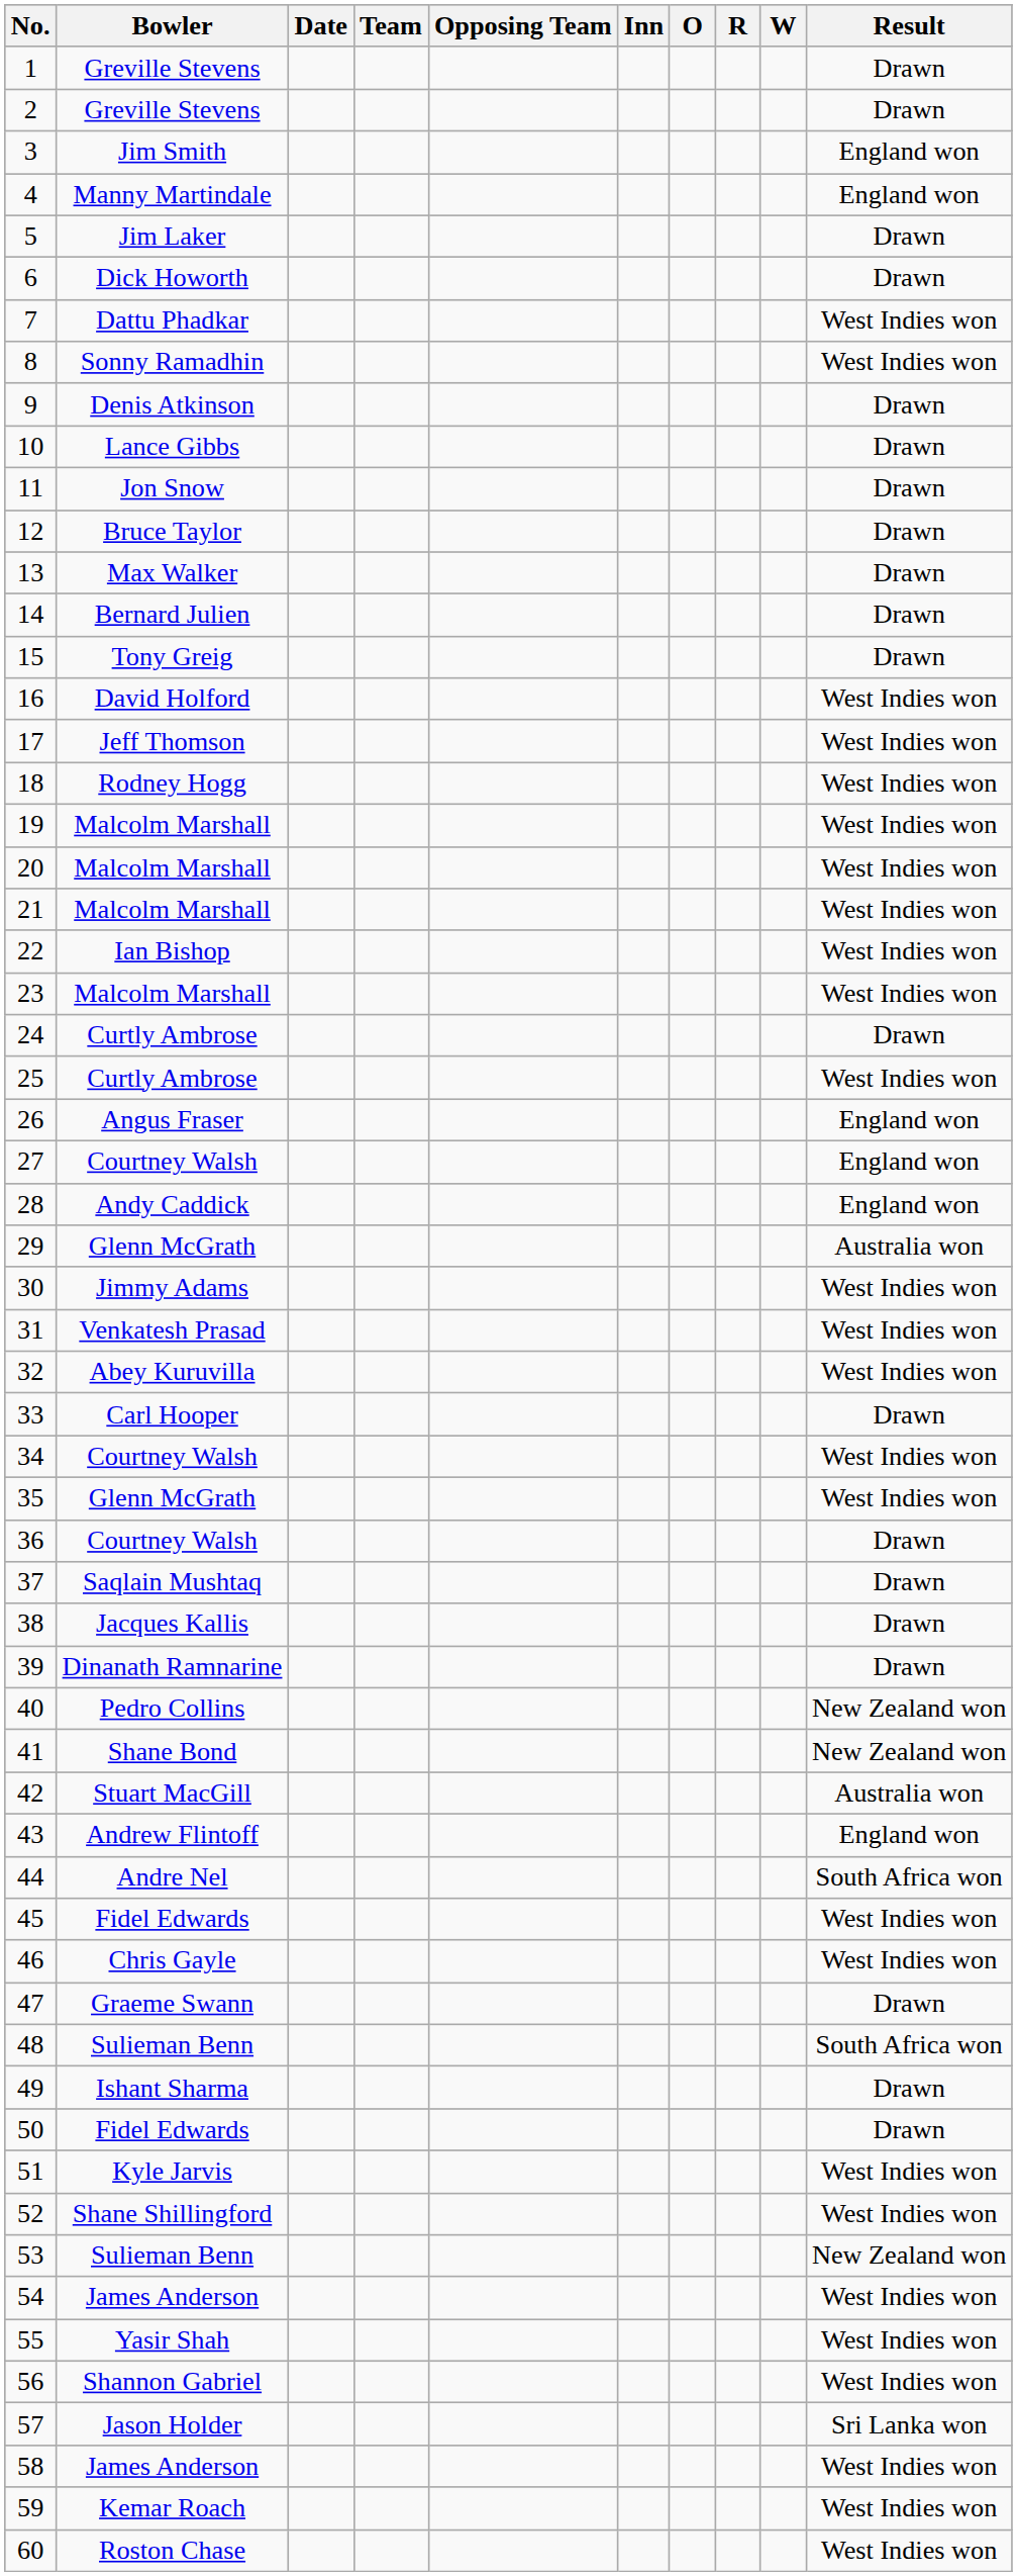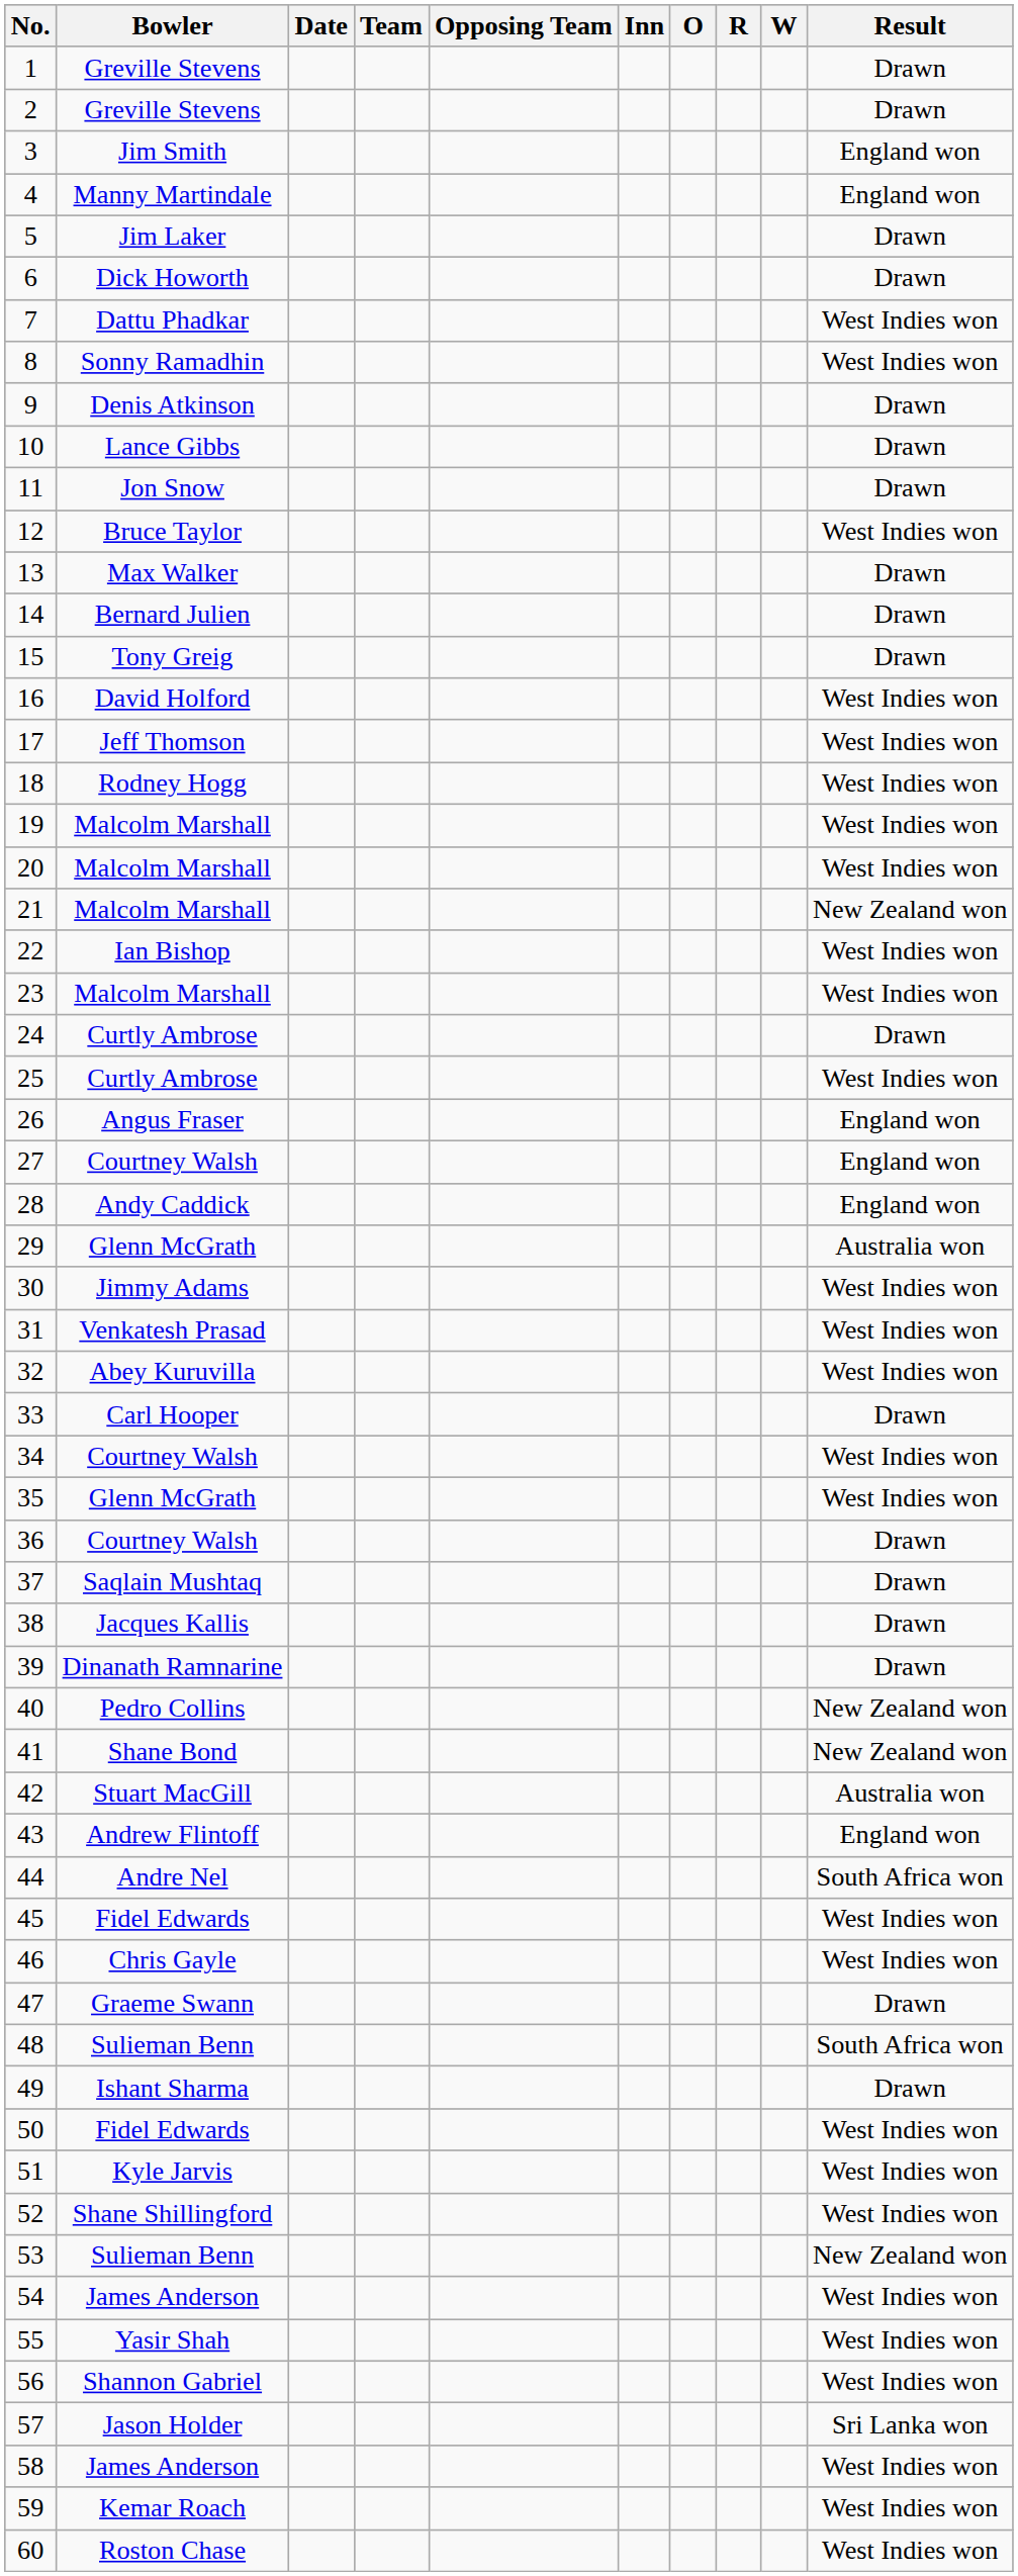 <table class="wikitable sortable">
 <tr align=center>
 <th>No.</th>
 <th>Bowler</th>
 <th>Date</th>
 <th>Team</th>
 <th>Opposing Team</th>
 <th scope="col" style="width:20px;">Inn</th>
 <th scope="col" style="width:20px;">O</th>
 <th scope="col" style="width:20px;">R</th>
 <th scope="col" style="width:20px;">W</th>
 <th>Result</th>
 </tr>
 <tr align="center">
 <td>1</td>
 <td><a href='#'>Greville Stevens</a></td>
 <td></td>
 <td></td>
 <td></td>
 <td></td>
 <td></td>
 <td></td>
 <td></td>
 <td>Drawn</td>
 </tr>
 <tr align="center">
 <td>2</td>
 <td><a href='#'>Greville Stevens</a></td>
 <td></td>
 <td></td>
 <td></td>
 <td></td>
 <td></td>
 <td></td>
 <td></td>
 <td>Drawn</td>
 </tr>
 <tr align="center">
 <td>3</td>
 <td><a href='#'>Jim Smith</a></td>
 <td></td>
 <td></td>
 <td></td>
 <td></td>
 <td></td>
 <td></td>
 <td></td>
 <td>England won</td>
 </tr>
 <tr align="center">
 <td>4</td>
 <td><a href='#'>Manny Martindale</a></td>
 <td></td>
 <td></td>
 <td></td>
 <td></td>
 <td></td>
 <td></td>
 <td></td>
 <td>England won</td>
 </tr>
 <tr align="center">
 <td>5</td>
 <td><a href='#'>Jim Laker</a></td>
 <td></td>
 <td></td>
 <td></td>
 <td></td>
 <td></td>
 <td></td>
 <td></td>
 <td>Drawn</td>
 </tr>
 <tr align="center">
 <td>6</td>
 <td><a href='#'>Dick Howorth</a></td>
 <td></td>
 <td></td>
 <td></td>
 <td></td>
 <td></td>
 <td></td>
 <td></td>
 <td>Drawn</td>
 </tr>
 <tr align="center">
 <td>7</td>
 <td><a href='#'>Dattu Phadkar</a></td>
 <td></td>
 <td></td>
 <td></td>
 <td></td>
 <td></td>
 <td></td>
 <td></td>
 <td>West Indies won</td>
 </tr>
 <tr align="center">
 <td>8</td>
 <td><a href='#'>Sonny Ramadhin</a></td>
 <td></td>
 <td></td>
 <td></td>
 <td></td>
 <td></td>
 <td></td>
 <td></td>
 <td>West Indies won</td>
 </tr>
 <tr align="center">
 <td>9</td>
 <td><a href='#'>Denis Atkinson</a></td>
 <td></td>
 <td></td>
 <td></td>
 <td></td>
 <td></td>
 <td></td>
 <td></td>
 <td>Drawn</td>
 </tr>
 <tr align="center">
 <td>10</td>
 <td><a href='#'>Lance Gibbs</a></td>
 <td></td>
 <td></td>
 <td></td>
 <td></td>
 <td></td>
 <td></td>
 <td></td>
 <td>Drawn</td>
 </tr>
 <tr align="center">
 <td>11</td>
 <td><a href='#'>Jon Snow</a></td>
 <td></td>
 <td></td>
 <td></td>
 <td></td>
 <td></td>
 <td></td>
 <td></td>
 <td>Drawn</td>
 </tr>
 <tr align="center">
 <td>12</td>
 <td><a href='#'>Bruce Taylor</a></td>
 <td></td>
 <td></td>
 <td></td>
 <td></td>
 <td></td>
 <td></td>
 <td></td>
-<td>Drawn</td>
+<td>West Indies won</td>
 </tr>
 <tr align="center">
 <td>13</td>
 <td><a href='#'>Max Walker</a></td>
 <td></td>
 <td></td>
 <td></td>
 <td></td>
 <td></td>
 <td></td>
 <td></td>
 <td>Drawn</td>
 </tr>
 <tr align="center">
 <td>14</td>
 <td><a href='#'>Bernard Julien</a></td>
 <td></td>
 <td></td>
 <td></td>
 <td></td>
 <td></td>
 <td></td>
 <td></td>
 <td>Drawn</td>
 </tr>
 <tr align="center">
 <td>15</td>
 <td><a href='#'>Tony Greig</a></td>
 <td></td>
 <td></td>
 <td></td>
 <td></td>
 <td></td>
 <td></td>
 <td></td>
 <td>Drawn</td>
 </tr>
 <tr align="center">
 <td>16</td>
 <td><a href='#'>David Holford</a></td>
 <td></td>
 <td></td>
 <td></td>
 <td></td>
 <td></td>
 <td></td>
 <td></td>
 <td>West Indies won</td>
 </tr>
 <tr align="center">
 <td>17</td>
 <td><a href='#'>Jeff Thomson</a></td>
 <td></td>
 <td></td>
 <td></td>
 <td></td>
 <td></td>
 <td></td>
 <td></td>
 <td>West Indies won</td>
 </tr>
 <tr align="center">
 <td>18</td>
 <td><a href='#'>Rodney Hogg</a></td>
 <td></td>
 <td></td>
 <td></td>
 <td></td>
 <td></td>
 <td></td>
 <td></td>
 <td>West Indies won</td>
 </tr>
 <tr align="center">
 <td>19</td>
 <td><a href='#'>Malcolm Marshall</a></td>
 <td></td>
 <td></td>
 <td></td>
 <td></td>
 <td></td>
 <td></td>
 <td></td>
 <td>West Indies won</td>
 </tr>
 <tr align="center">
 <td>20</td>
 <td><a href='#'>Malcolm Marshall</a></td>
 <td></td>
 <td></td>
 <td></td>
 <td></td>
 <td></td>
 <td></td>
 <td></td>
 <td>West Indies won</td>
 </tr>
 <tr align="center">
 <td>21</td>
 <td><a href='#'>Malcolm Marshall</a></td>
 <td></td>
 <td></td>
 <td></td>
 <td></td>
 <td></td>
 <td></td>
 <td></td>
-<td>West Indies won</td>
+<td>New Zealand won</td>
 </tr>
 <tr align="center">
 <td>22</td>
 <td><a href='#'>Ian Bishop</a></td>
 <td></td>
 <td></td>
 <td></td>
 <td></td>
 <td></td>
 <td></td>
 <td></td>
 <td>West Indies won</td>
 </tr>
 <tr align="center">
 <td>23</td>
 <td><a href='#'>Malcolm Marshall</a></td>
 <td></td>
 <td></td>
 <td></td>
 <td></td>
 <td></td>
 <td></td>
 <td></td>
 <td>West Indies won</td>
 </tr>
 <tr align="center">
 <td>24</td>
 <td><a href='#'>Curtly Ambrose</a></td>
 <td></td>
 <td></td>
 <td></td>
 <td></td>
 <td></td>
 <td></td>
 <td></td>
 <td>Drawn</td>
 </tr>
 <tr align="center">
 <td>25</td>
 <td><a href='#'>Curtly Ambrose</a></td>
 <td></td>
 <td></td>
 <td></td>
 <td></td>
 <td></td>
 <td></td>
 <td></td>
 <td>West Indies won</td>
 </tr>
 <tr align="center">
 <td>26</td>
 <td><a href='#'>Angus Fraser</a></td>
 <td></td>
 <td></td>
 <td></td>
 <td></td>
 <td></td>
 <td></td>
 <td></td>
 <td>England won</td>
 </tr>
 <tr align="center">
 <td>27</td>
 <td><a href='#'>Courtney Walsh</a></td>
 <td></td>
 <td></td>
 <td></td>
 <td></td>
 <td></td>
 <td></td>
 <td></td>
 <td>England won</td>
 </tr>
 <tr align="center">
 <td>28</td>
 <td><a href='#'>Andy Caddick</a></td>
 <td></td>
 <td></td>
 <td></td>
 <td></td>
 <td></td>
 <td></td>
 <td></td>
 <td>England won</td>
 </tr>
 <tr align="center">
 <td>29</td>
 <td><a href='#'>Glenn McGrath</a></td>
 <td></td>
 <td></td>
 <td></td>
 <td></td>
 <td></td>
 <td></td>
 <td></td>
 <td>Australia won</td>
 </tr>
 <tr align="center">
 <td>30</td>
 <td><a href='#'>Jimmy Adams</a></td>
 <td></td>
 <td></td>
 <td></td>
 <td></td>
 <td></td>
 <td></td>
 <td></td>
 <td>West Indies won</td>
 </tr>
 <tr align="center">
 <td>31</td>
 <td><a href='#'>Venkatesh Prasad</a></td>
 <td></td>
 <td></td>
 <td></td>
 <td></td>
 <td></td>
 <td></td>
 <td></td>
 <td>West Indies won</td>
 </tr>
 <tr align="center">
 <td>32</td>
 <td><a href='#'>Abey Kuruvilla</a></td>
 <td></td>
 <td></td>
 <td></td>
 <td></td>
 <td></td>
 <td></td>
 <td></td>
 <td>West Indies won</td>
 </tr>
 <tr align="center">
 <td>33</td>
 <td><a href='#'>Carl Hooper</a></td>
 <td></td>
 <td></td>
 <td></td>
 <td></td>
 <td></td>
 <td></td>
 <td></td>
 <td>Drawn</td>
 </tr>
 <tr align="center">
 <td>34</td>
 <td><a href='#'>Courtney Walsh</a></td>
 <td></td>
 <td></td>
 <td></td>
 <td></td>
 <td></td>
 <td></td>
 <td></td>
 <td>West Indies won</td>
 </tr>
 <tr align="center">
 <td>35</td>
 <td><a href='#'>Glenn McGrath</a></td>
 <td></td>
 <td></td>
 <td></td>
 <td></td>
 <td></td>
 <td></td>
 <td></td>
 <td>West Indies won</td>
 </tr>
 <tr align="center">
 <td>36</td>
 <td><a href='#'>Courtney Walsh</a></td>
 <td></td>
 <td></td>
 <td></td>
 <td></td>
 <td></td>
 <td></td>
 <td></td>
 <td>Drawn</td>
 </tr>
 <tr align="center">
 <td>37</td>
 <td><a href='#'>Saqlain Mushtaq</a></td>
 <td></td>
 <td></td>
 <td></td>
 <td></td>
 <td></td>
 <td></td>
 <td></td>
 <td>Drawn</td>
 </tr>
 <tr align="center">
 <td>38</td>
 <td><a href='#'>Jacques Kallis</a></td>
 <td></td>
 <td></td>
 <td></td>
 <td></td>
 <td></td>
 <td></td>
 <td></td>
 <td>Drawn</td>
 </tr>
 <tr align="center">
 <td>39</td>
 <td><a href='#'>Dinanath Ramnarine</a></td>
 <td></td>
 <td></td>
 <td></td>
 <td></td>
 <td></td>
 <td></td>
 <td></td>
 <td>Drawn</td>
 </tr>
 <tr align="center">
 <td>40</td>
 <td><a href='#'>Pedro Collins</a></td>
 <td></td>
 <td></td>
 <td></td>
 <td></td>
 <td></td>
 <td></td>
 <td></td>
 <td>New Zealand won</td>
 </tr>
 <tr align="center">
 <td>41</td>
 <td><a href='#'>Shane Bond</a></td>
 <td></td>
 <td></td>
 <td></td>
 <td></td>
 <td></td>
 <td></td>
 <td></td>
 <td>New Zealand won</td>
 </tr>
 <tr align="center">
 <td>42</td>
 <td><a href='#'>Stuart MacGill</a></td>
 <td></td>
 <td></td>
 <td></td>
 <td></td>
 <td></td>
 <td></td>
 <td></td>
 <td>Australia won</td>
 </tr>
 <tr align="center">
 <td>43</td>
 <td><a href='#'>Andrew Flintoff</a></td>
 <td></td>
 <td></td>
 <td></td>
 <td></td>
 <td></td>
 <td></td>
 <td></td>
 <td>England won</td>
 </tr>
 <tr align="center">
 <td>44</td>
 <td><a href='#'>Andre Nel</a></td>
 <td></td>
 <td></td>
 <td></td>
 <td></td>
 <td></td>
 <td></td>
 <td></td>
 <td>South Africa won</td>
 </tr>
 <tr align="center">
 <td>45</td>
 <td><a href='#'>Fidel Edwards</a></td>
 <td></td>
 <td></td>
 <td></td>
 <td></td>
 <td></td>
 <td></td>
 <td></td>
 <td>West Indies won</td>
 </tr>
 <tr align="center">
 <td>46</td>
 <td><a href='#'>Chris Gayle</a></td>
 <td></td>
 <td></td>
 <td></td>
 <td></td>
 <td></td>
 <td></td>
 <td></td>
 <td>West Indies won</td>
 </tr>
 <tr align="center">
 <td>47</td>
 <td><a href='#'>Graeme Swann</a></td>
 <td></td>
 <td></td>
 <td></td>
 <td></td>
 <td></td>
 <td></td>
 <td></td>
 <td>Drawn</td>
 </tr>
 <tr align="center">
 <td>48</td>
 <td><a href='#'>Sulieman Benn</a></td>
 <td></td>
 <td></td>
 <td></td>
 <td></td>
 <td></td>
 <td></td>
 <td></td>
 <td>South Africa won</td>
 </tr>
 <tr align="center">
 <td>49</td>
 <td><a href='#'>Ishant Sharma</a></td>
 <td></td>
 <td></td>
 <td></td>
 <td></td>
 <td></td>
 <td></td>
 <td></td>
 <td>Drawn</td>
 </tr>
 <tr align="center">
 <td>50</td>
 <td><a href='#'>Fidel Edwards</a></td>
 <td></td>
 <td></td>
 <td></td>
 <td></td>
 <td></td>
 <td></td>
 <td></td>
-<td>Drawn</td>
+<td>West Indies won</td>
 </tr>
 <tr align="center">
 <td>51</td>
 <td><a href='#'>Kyle Jarvis</a></td>
 <td></td>
 <td></td>
 <td></td>
 <td></td>
 <td></td>
 <td></td>
 <td></td>
 <td>West Indies won</td>
 </tr>
 <tr align="center">
 <td>52</td>
 <td><a href='#'>Shane Shillingford</a></td>
 <td></td>
 <td></td>
 <td></td>
 <td></td>
 <td></td>
 <td></td>
 <td></td>
 <td>West Indies won</td>
 </tr>
 <tr align="center">
 <td>53</td>
 <td><a href='#'>Sulieman Benn</a></td>
 <td></td>
 <td></td>
 <td></td>
 <td></td>
 <td></td>
 <td></td>
 <td></td>
 <td>New Zealand won</td>
 </tr>
 <tr align="center">
 <td>54</td>
 <td><a href='#'>James Anderson</a></td>
 <td></td>
 <td></td>
 <td></td>
 <td></td>
 <td></td>
 <td></td>
 <td></td>
 <td>West Indies won</td>
 </tr>
 <tr align="center">
 <td>55</td>
 <td><a href='#'>Yasir Shah</a></td>
 <td></td>
 <td></td>
 <td></td>
 <td></td>
 <td></td>
 <td></td>
 <td></td>
 <td>West Indies won</td>
 </tr>
 <tr align="center">
 <td>56</td>
 <td><a href='#'>Shannon Gabriel</a></td>
 <td></td>
 <td></td>
 <td></td>
 <td></td>
 <td></td>
 <td></td>
 <td></td>
 <td>West Indies won</td>
 </tr>
 <tr align="center">
 <td>57</td>
 <td><a href='#'>Jason Holder</a></td>
 <td></td>
 <td></td>
 <td></td>
 <td></td>
 <td></td>
 <td></td>
 <td></td>
 <td>Sri Lanka won</td>
 </tr>
 <tr align="center">
 <td>58</td>
 <td><a href='#'>James Anderson</a></td>
 <td></td>
 <td></td>
 <td></td>
 <td></td>
 <td></td>
 <td></td>
 <td></td>
 <td>West Indies won</td>
 </tr>
 <tr align="center">
 <td>59</td>
 <td><a href='#'>Kemar Roach</a></td>
 <td></td>
 <td></td>
 <td></td>
 <td></td>
 <td></td>
 <td></td>
 <td></td>
 <td>West Indies won</td>
 </tr>
 <tr align="center">
 <td>60</td>
 <td><a href='#'>Roston Chase</a></td>
 <td></td>
 <td></td>
 <td></td>
 <td></td>
 <td></td>
 <td></td>
 <td></td>
 <td>West Indies won</td>
 </tr>
 </table>
